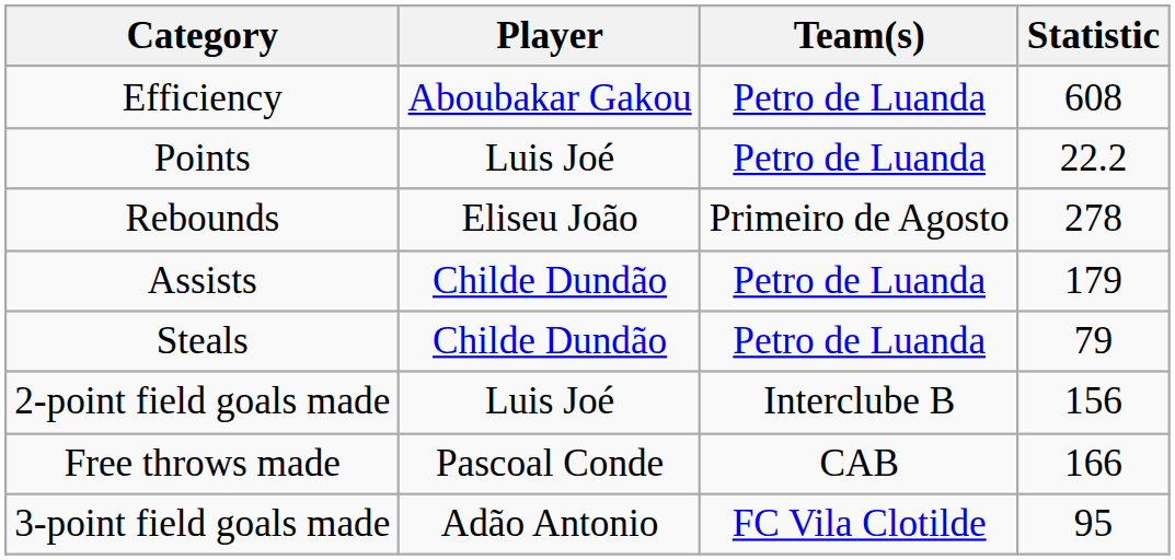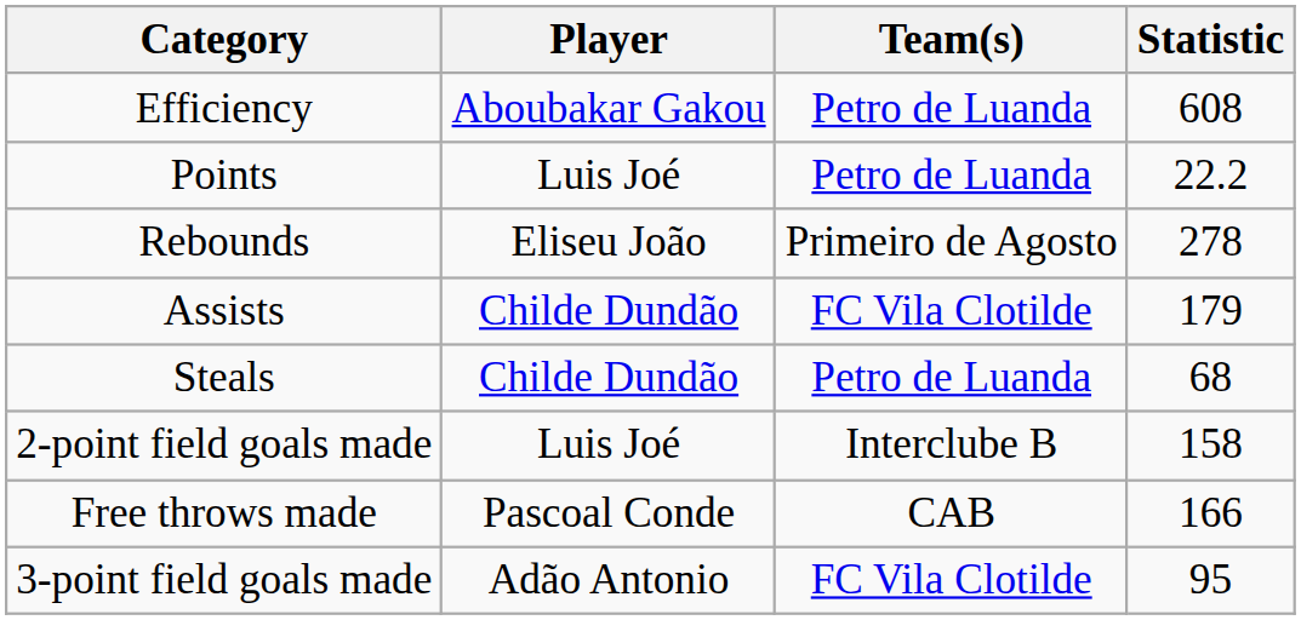 <table class="wikitable" style="text-align:center">
 <tr>
 <th>Category</th>
 <th>Player</th>
 <th>Team(s)</th>
 <th>Statistic</th>
 </tr>
 <tr>
 <td>Efficiency</td>
 <td><a href='#'>Aboubakar Gakou</a></td>
 <td><a href='#'>Petro de Luanda</a></td>
 <td style="text-align: center;">608</td>
 </tr>
 <tr>
 <td>Points</td>
 <td>Luis Joé</td>
 <td><a href='#'>Petro de Luanda</a></td>
 <td style="text-align:center">22.2</td>
 </tr>
 <tr>
 <td>Rebounds</td>
 <td>Eliseu João</td>
 <td>Primeiro de Agosto</td>
 <td style="text-align:center">278</td>
 </tr>
 <tr>
 <td>Assists</td>
 <td><a href='#'>Childe Dundão</a></td>
-<td><a href='#'>Petro de Luanda</a></td>
+<td><a href='#'>FC Vila Clotilde</a></td>
 <td style="text-align:center">179</td>
 </tr>
 <tr>
 <td>Steals</td>
 <td><a href='#'>Childe Dundão</a></td>
 <td><a href='#'>Petro de Luanda</a></td>
-<td style="text-align:center">79</td>
+<td style="text-align:center">68</td>
 </tr>
 <tr>
 <td>2-point field goals made</td>
 <td>Luis Joé</td>
 <td>Interclube B</td>
-<td>156</td>
+<td>158</td>
 </tr>
 <tr>
 <td>Free throws made</td>
 <td>Pascoal Conde</td>
 <td>CAB</td>
 <td>166</td>
 </tr>
 <tr>
 <td>3-point field goals made</td>
 <td>Adão Antonio</td>
 <td><a href='#'>FC Vila Clotilde</a></td>
 <td>95</td>
 </tr>
 </table>
